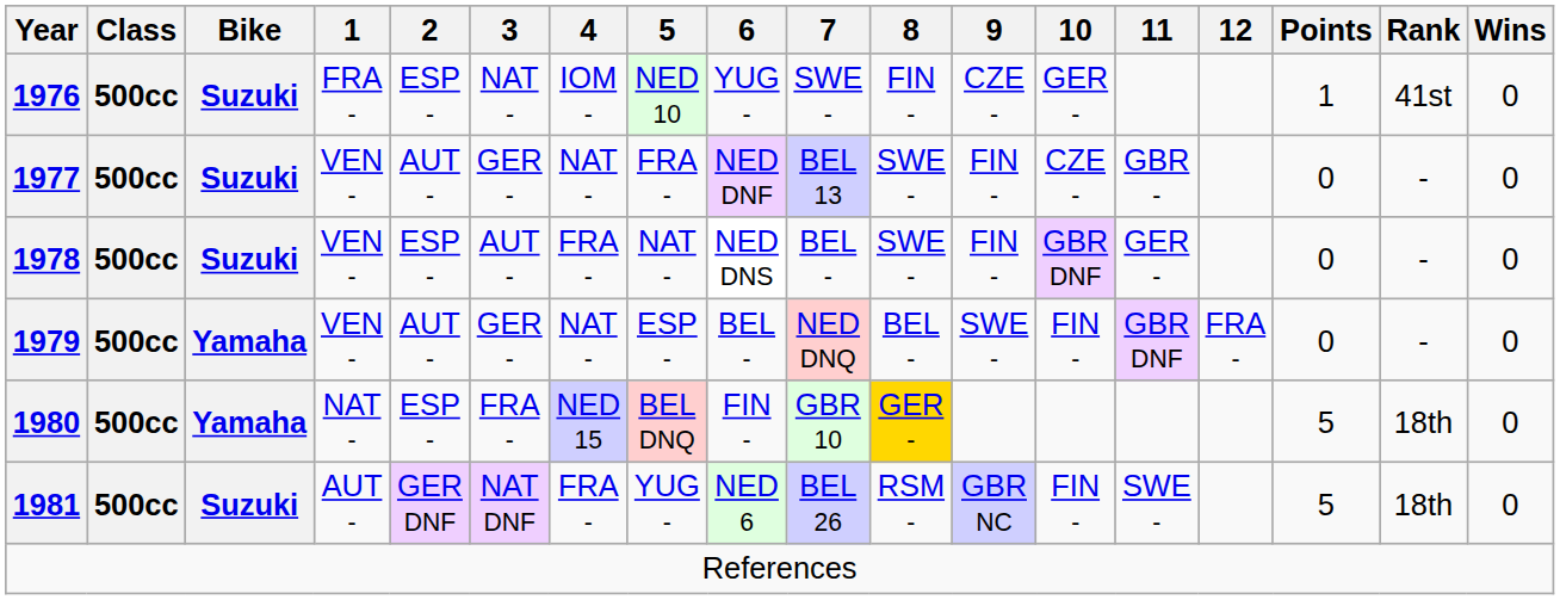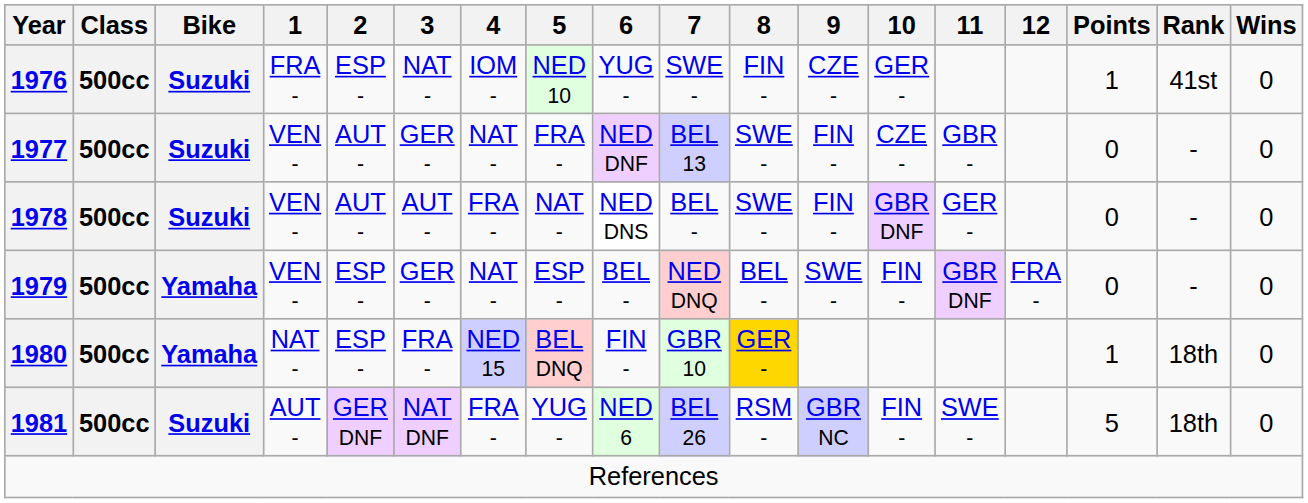 <table class="wikitable" style="text-align:center; font-size:95%">
 <tr>
 <th>Year</th>
 <th>Class</th>
 <th>Bike</th>
 <th>1</th>
 <th>2</th>
 <th>3</th>
 <th>4</th>
 <th>5</th>
 <th>6</th>
 <th>7</th>
 <th>8</th>
 <th>9</th>
 <th>10</th>
 <th>11</th>
 <th>12</th>
 <th>Points</th>
 <th>Rank</th>
 <th>Wins</th>
 </tr>
 <tr>
 <th><a href='#'>1976</a></th>
 <th>500cc</th>
 <th><a href='#'>Suzuki</a></th>
 <td><a href='#'>FRA</a><br><small>-</small></td>
 <td><a href='#'>ESP</a><br><small>-</small></td>
 <td><a href='#'>NAT</a><em><br><small>-</small></td>
 <td><a href='#'>IOM</a><br><small>-</small></td>
 <td style="background:#DFFFDF;"><a href='#'>NED</a><br><small>10</small></td>
 <td><a href='#'>YUG</a><br><small>-</small></td>
 <td><a href='#'>SWE</a><br><small>-</small></td>
 <td><a href='#'>FIN</a><br><small>-</small></td>
 <td><a href='#'>CZE</a><br><small>-</small></td>
 <td><a href='#'>GER</a><br><small>-</small></td>
 <td></td>
 <td></td>
 <td>1</td>
 <td>41st</td>
 <td>0</td>
 </tr>
 <tr>
 <th><a href='#'>1977</a></th>
 <th>500cc</th>
 <th><a href='#'>Suzuki</a></th>
 <td><a href='#'>VEN</a><br><small>-</small></td>
 <td><a href='#'>AUT</a><br><small>-</small></td>
 <td><a href='#'>GER</a><br><small>-</small></td>
 <td><a href='#'>NAT</a><br><small>-</small></td>
 <td><a href='#'>FRA</a><br><small>-</small></td>
 <td style="background:#EFCFFF;"><a href='#'>NED</a><br><small>DNF</small></td>
 <td style="background:#CFCFFF;"><a href='#'>BEL</a><br><small>13</small></td>
 <td><a href='#'>SWE</a><br><small>-</small></td>
 <td><a href='#'>FIN</a><br><small>-</small></td>
 <td><a href='#'>CZE</a><br><small>-</small></td>
 <td><a href='#'>GBR</a><br><small>-</small></td>
 <td></td>
 <td>0</td>
 <td>-</td>
 <td>0</td>
 </tr>
 <tr>
 <th><a href='#'>1978</a></th>
 <th>500cc</th>
 <th><a href='#'>Suzuki</a></th>
 <td><a href='#'>VEN</a><br><small>-</small></td>
-<td><a href='#'>ESP</a><br><small>-</small></td>
+<td><a href='#'>AUT</a><br><small>-</small></td>
 <td><a href='#'>AUT</a><br><small>-</small></td>
 <td><a href='#'>FRA</a><br><small>-</small></td>
 <td><a href='#'>NAT</a><br><small>-</small></td>
 <td style="background-color:#ffffff"><a href='#'>NED</a><br><small>DNS</small></td>
 <td><a href='#'>BEL</a><br><small>-</small></td>
 <td><a href='#'>SWE</a><br><small>-</small></td>
 <td><a href='#'>FIN</a><br><small>-</small></td>
 <td style="background:#EFCFFF;"><a href='#'>GBR</a><br><small>DNF</small></td>
 <td><a href='#'>GER</a><br><small>-</small></td>
 <td></td>
 <td>0</td>
 <td>-</td>
 <td>0</td>
 </tr>
 <tr>
 <th><a href='#'>1979</a></th>
 <th>500cc</th>
 <th><a href='#'>Yamaha</a></th>
 <td><a href='#'>VEN</a><br><small>-</small></td>
-<td><a href='#'>AUT</a><br><small>-</small></td>
+<td><a href='#'>ESP</a><br><small>-</small></td>
 <td><a href='#'>GER</a><br><small>-</small></td>
 <td><a href='#'>NAT</a><br><small>-</small></td>
 <td><a href='#'>ESP</a><br><small>-</small></td>
 <td><a href='#'>BEL</a><br><small>-</small></td>
 <td style="background-color:#ffcfcf"><a href='#'>NED</a><br><small>DNQ</small></td>
 <td><a href='#'>BEL</a><br><small>-</small></td>
 <td><a href='#'>SWE</a><br><small>-</small></td>
 <td><a href='#'>FIN</a><br><small>-</small></td>
 <td style="background:#EFCFFF;"><a href='#'>GBR</a><br><small>DNF</small></td>
 <td><a href='#'>FRA</a><br><small>-</small></td>
 <td>0</td>
 <td>-</td>
 <td>0</td>
 </tr>
 <tr>
 <th><a href='#'>1980</a></th>
 <th>500cc</th>
 <th><a href='#'>Yamaha</a></th>
 <td><a href='#'>NAT</a><br><small>-</small></td>
 <td><a href='#'>ESP</a><br><small>-</small></td>
 <td><a href='#'>FRA</a><br><small>-</small></td>
 <td style="background-color:#cfcfff"><a href='#'>NED</a><br><small>15</small></td>
 <td style="background-color:#ffcfcf"><a href='#'>BEL</a><br><small>DNQ</small></td>
 <td><a href='#'>FIN</a><br><small>-</small></td>
 <td style="background:#DFFFDF;"><a href='#'>GBR</a><br><small>10</small></td>
 <td style="background: gold;"><a href='#'>GER</a><br><small>-</small></td>
 <td></td>
 <td></td>
 <td></td>
 <td></td>
-<td>5</td>
+<td>1</td>
 <td>18th</td>
 <td>0</td>
 </tr>
 <tr>
 <th><a href='#'>1981</a></th>
 <th>500cc</th>
 <th><a href='#'>Suzuki</a></th>
 <td><a href='#'>AUT</a><br><small>-</small></td>
 <td style="background:#EFCFFF;"><a href='#'>GER</a><br><small>DNF</small></td>
 <td style="background:#EFCFFF;"><a href='#'>NAT</a><br><small>DNF</small></td>
 <td><a href='#'>FRA</a><br><small>-</small></td>
 <td><a href='#'>YUG</a><br><small>-</small></td>
 <td style="background:#DFFFDF;"><a href='#'>NED</a><br><small>6</small></td>
 <td style="background:#CFCFFF;"><a href='#'>BEL</a><br><small>26</small></td>
 <td><a href='#'>RSM</a><br><small>-</small></td>
 <td style="background:#CFCFFF;"><a href='#'>GBR</a><br><small>NC</small></td>
 <td><a href='#'>FIN</a><br><small>-</small></td>
 <td><a href='#'>SWE</a><br><small>-</small></td>
 <td></td>
 <td>5</td>
 <td>18th</td>
 <td>0</td>
 </tr>
 <tr>
 <td colspan=18 align="center">References</td>
 </tr>
 </table>
